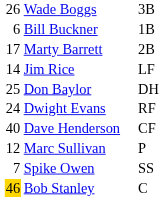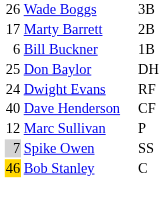 <table>
 <tr>
 <td>26</td>
 <td><a href='#'>Wade Boggs</a></td>
 <td>3B</td>
 </tr>
 <tr>
-<td>  6</td>
-<td><a href='#'>Bill Buckner</a></td>
-<td>1B</td>
-</tr>
-<tr>
 <td>17</td>
 <td><a href='#'>Marty Barrett</a></td>
 <td>2B</td>
 </tr>
 <tr>
-<td>14</td>
-<td><a href='#'>Jim Rice</a></td>
-<td>LF</td>
+<td>  6</td>
+<td><a href='#'>Bill Buckner</a></td>
+<td>1B</td>
 </tr>
 <tr>
 <td>25</td>
 <td><a href='#'>Don Baylor</a></td>
 <td>DH</td>
 </tr>
 <tr>
 <td>24</td>
 <td><a href='#'>Dwight Evans</a></td>
 <td>RF</td>
 </tr>
 <tr>
 <td>40</td>
 <td><a href='#'>Dave Henderson</a>    </td>
 <td>CF</td>
 </tr>
 <tr>
 <td>12</td>
 <td><a href='#'>Marc Sullivan</a></td>
 <td>P</td>
 </tr>
 <tr>
-<td>  7</td>
+<td style="background: lightgrey;">  7</td>
 <td><a href='#'>Spike Owen</a></td>
 <td>SS</td>
 </tr>
 <tr>
 <td style="background: gold;">46</td>
 <td><a href='#'>Bob Stanley</a>    </td>
 <td>C</td>
 </tr>
 </table>
